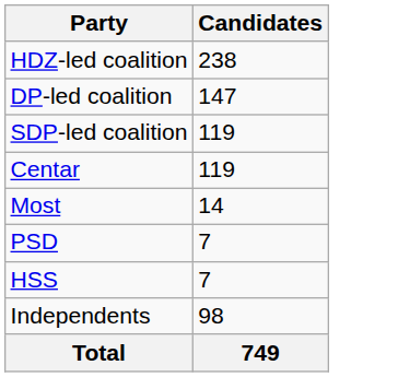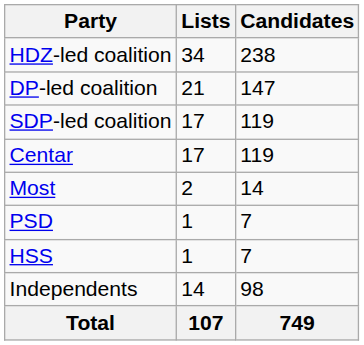 <table class="wikitable">
 <tr>
 <th>Party</th>
+<th>Lists</th>
 <th>Candidates</th>
 </tr>
 <tr>
 <td><a href='#'>HDZ</a>-led coalition</td>
+<td>34</td>
 <td>238</td>
 </tr>
 <tr>
 <td><a href='#'>DP</a>-led coalition</td>
+<td>21</td>
 <td>147</td>
 </tr>
 <tr>
 <td><a href='#'>SDP</a>-led coalition</td>
+<td>17</td>
 <td>119</td>
 </tr>
 <tr>
 <td><a href='#'>Centar</a></td>
+<td>17</td>
 <td>119</td>
 </tr>
 <tr>
 <td><a href='#'>Most</a></td>
+<td>2</td>
 <td>14</td>
 </tr>
 <tr>
 <td><a href='#'>PSD</a></td>
+<td>1</td>
 <td>7</td>
 </tr>
 <tr>
 <td><a href='#'>HSS</a></td>
+<td>1</td>
 <td>7</td>
 </tr>
 <tr>
 <td>Independents</td>
+<td>14</td>
 <td>98</td>
 </tr>
 <tr>
 <th>Total</th>
+<th>107</th>
 <th>749</th>
 </tr>
 </table>
